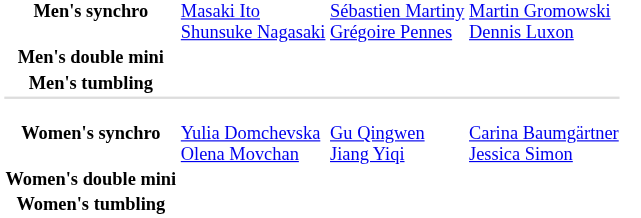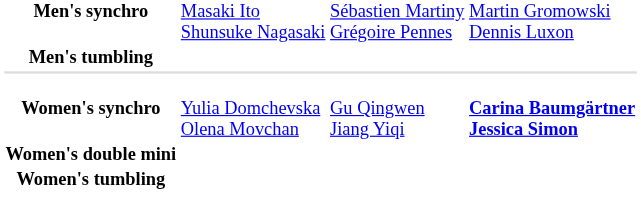 <table>
 <tr>
 <th scope="row">Men's synchro</th>
 <td><br><a href='#'>Masaki Ito</a><br><a href='#'>Shunsuke Nagasaki</a></td>
 <td><br><a href='#'>Sébastien Martiny</a><br><a href='#'>Grégoire Pennes</a></td>
 <td><br><a href='#'>Martin Gromowski</a><br><a href='#'>Dennis Luxon</a></td>
-</tr>
-<tr>
-<th scope="row">Men's double mini</th>
-<td></td>
-<td></td>
-<td></td>
 </tr>
 <tr>
 <th scope="row">Men's tumbling</th>
 <td></td>
 <td></td>
 <td></td>
 </tr>
 <tr bgcolor=#DDDDDD>
 <td colspan=4></td>
 </tr>
 <tr>
 <th scope="row">Women's synchro</th>
 <td><br><a href='#'>Yulia Domchevska</a><br><a href='#'>Olena Movchan</a></td>
 <td><br><a href='#'>Gu Qingwen</a><br><a href='#'>Jiang Yiqi</a></td>
-<td><br><a href='#'>Carina Baumgärtner</a><br><a href='#'>Jessica Simon</a></td>
+<td><strong><br><a href='#'>Carina Baumgärtner</a><br><a href='#'>Jessica Simon</a></strong></td>
 </tr>
 <tr>
 <th scope="row">Women's double mini</th>
 <td></td>
 <td></td>
 <td></td>
 </tr>
 <tr>
 <th scope="row">Women's tumbling</th>
 <td></td>
 <td></td>
 <td></td>
 </tr>
 </table>
